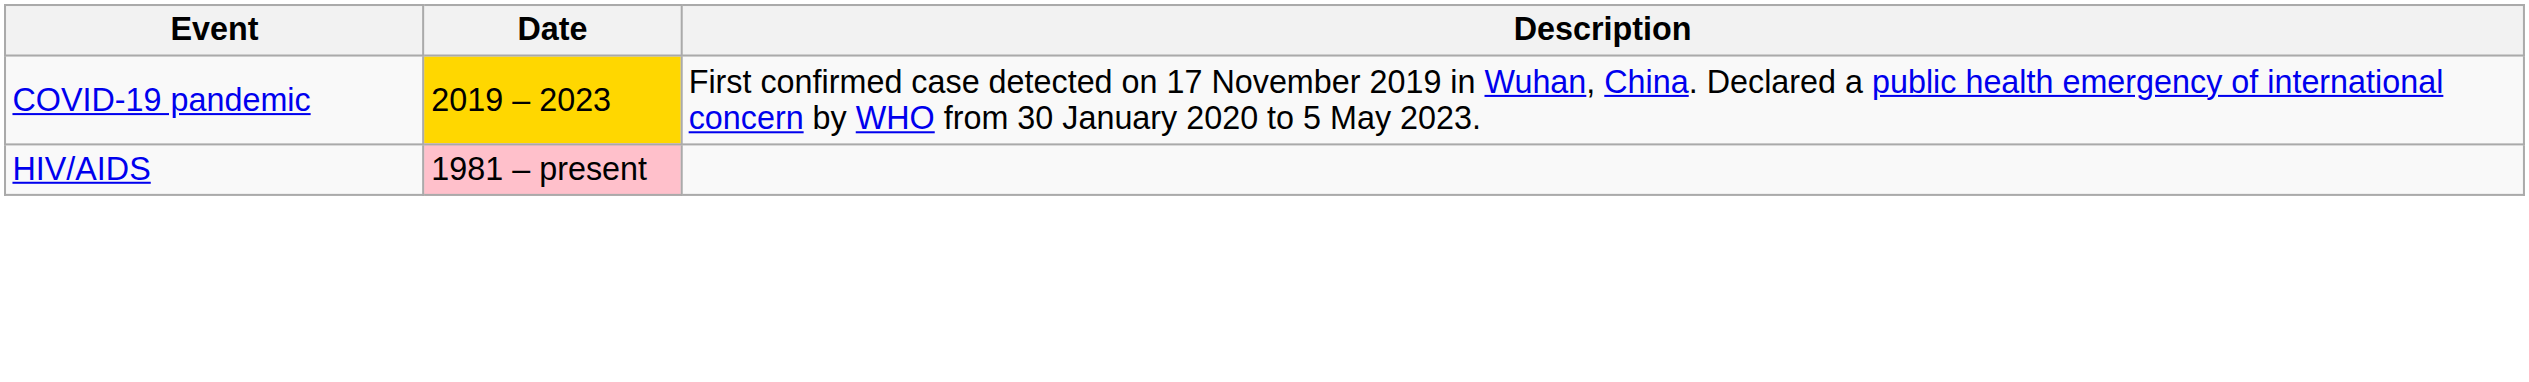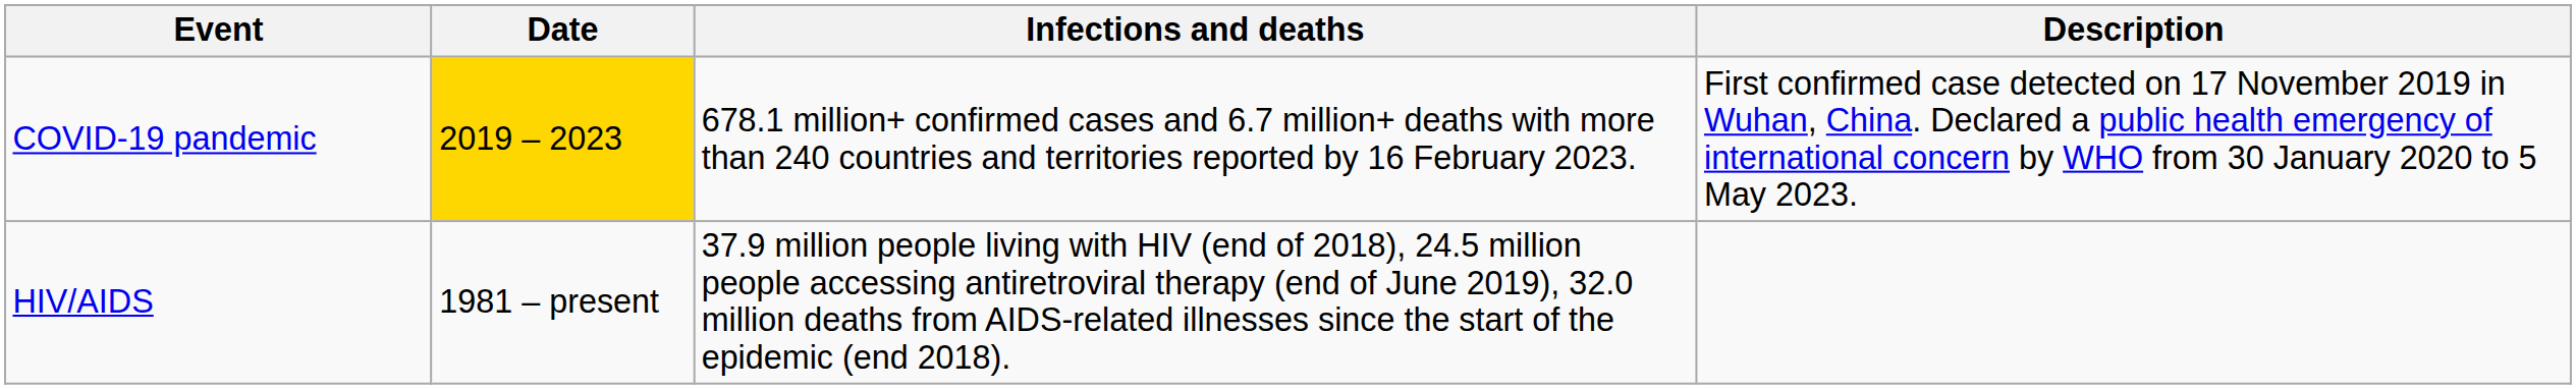 <table class="wikitable sortable mw-collapsible">
 <tr>
 <th style="width:200px;">Event</th>
 <th style="width:120px;">Date</th>
+<th>Infections and deaths</th>
 <th>Description</th>
 </tr>
 <tr>
 <td><a href='#'>COVID-19 pandemic</a></td>
 <td style="background: gold;">2019 – 2023</td>
+<td>678.1 million+ confirmed cases and 6.7 million+ deaths with more than 240 countries and territories reported by 16 February 2023.</td>
 <td>First confirmed case detected on 17 November 2019 in <a href='#'>Wuhan</a>, <a href='#'>China</a>. Declared a <a href='#'>public health emergency of international concern</a> by <a href='#'>WHO</a> from 30 January 2020 to 5 May 2023.</td>
 </tr>
 <tr>
 <td><a href='#'>HIV/AIDS</a></td>
-<td style="background: pink;">1981 – present</td>
+<td>1981 – present</td>
+<td>37.9 million people living with HIV (end of 2018), 24.5 million people accessing antiretroviral therapy (end of June 2019), 32.0 million deaths from AIDS-related illnesses since the start of the epidemic (end 2018).</td>
 <td></td>
 </tr>
 </table>
